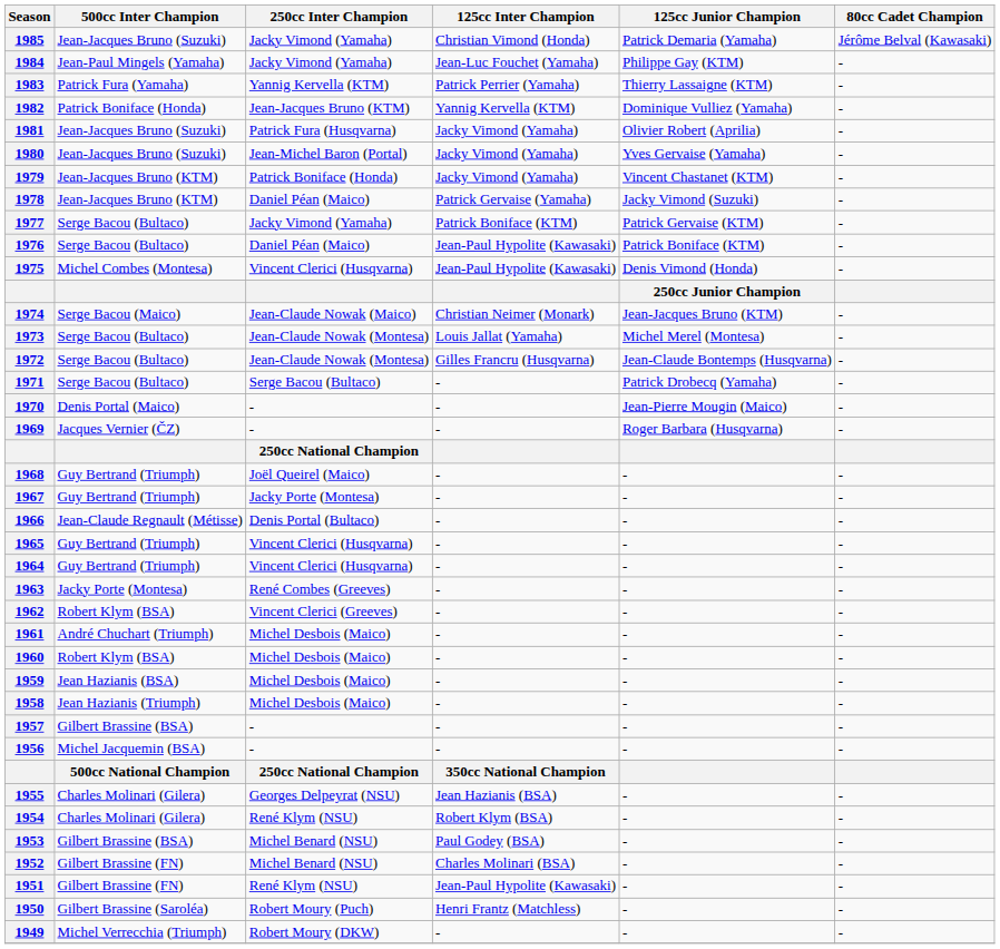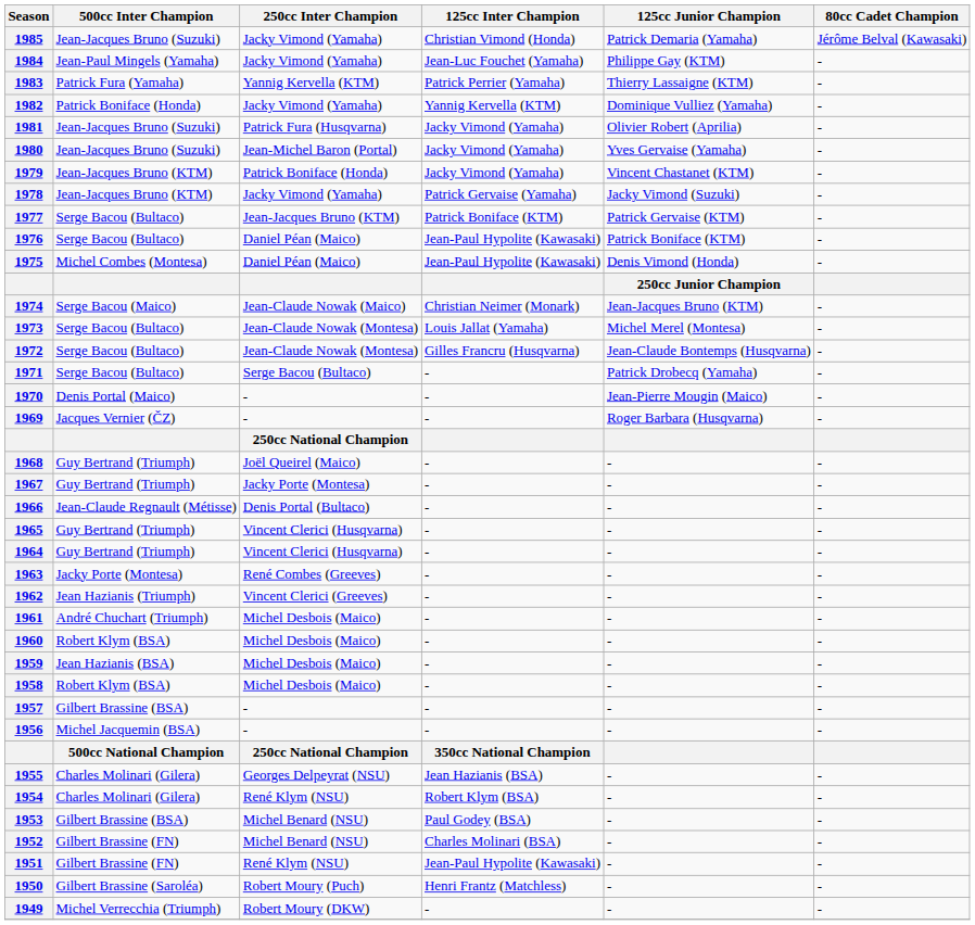 <table class="wikitable">
 <tr>
 <th>Season</th>
 <th>500cc Inter Champion</th>
 <th>250cc Inter Champion</th>
 <th>125cc Inter Champion</th>
 <th>125cc Junior Champion</th>
 <th>80cc Cadet Champion</th>
 </tr>
 <tr>
 <th><a href='#'>1985</a></th>
 <td> <a href='#'>Jean-Jacques Bruno</a> (<a href='#'>Suzuki</a>)</td>
 <td> <a href='#'>Jacky Vimond</a> (<a href='#'>Yamaha</a>)</td>
 <td> <a href='#'>Christian Vimond</a> (<a href='#'>Honda</a>)</td>
 <td> <a href='#'>Patrick Demaria</a> (<a href='#'>Yamaha</a>)</td>
 <td> <a href='#'>Jérôme Belval</a> (<a href='#'>Kawasaki</a>)</td>
 </tr>
 <tr>
 <th><a href='#'>1984</a></th>
 <td> <a href='#'>Jean-Paul Mingels</a> (<a href='#'>Yamaha</a>)</td>
 <td> <a href='#'>Jacky Vimond</a> (<a href='#'>Yamaha</a>)</td>
 <td> <a href='#'>Jean-Luc Fouchet</a> (<a href='#'>Yamaha</a>)</td>
 <td> <a href='#'>Philippe Gay</a> (<a href='#'>KTM</a>)</td>
 <td>-</td>
 </tr>
 <tr>
 <th><a href='#'>1983</a></th>
 <td> <a href='#'>Patrick Fura</a> (<a href='#'>Yamaha</a>)</td>
 <td> <a href='#'>Yannig Kervella</a> (<a href='#'>KTM</a>)</td>
 <td> <a href='#'>Patrick Perrier</a> (<a href='#'>Yamaha</a>)</td>
 <td> <a href='#'>Thierry Lassaigne</a> (<a href='#'>KTM</a>)</td>
 <td>-</td>
 </tr>
 <tr>
 <th><a href='#'>1982</a></th>
 <td> <a href='#'>Patrick Boniface</a> (<a href='#'>Honda</a>)</td>
-<td> <a href='#'>Jean-Jacques Bruno</a> (<a href='#'>KTM</a>)</td>
+<td> <a href='#'>Jacky Vimond</a> (<a href='#'>Yamaha</a>)</td>
 <td> <a href='#'>Yannig Kervella</a> (<a href='#'>KTM</a>)</td>
 <td> <a href='#'>Dominique Vulliez</a> (<a href='#'>Yamaha</a>)</td>
 <td>-</td>
 </tr>
 <tr>
 <th><a href='#'>1981</a></th>
 <td> <a href='#'>Jean-Jacques Bruno</a> (<a href='#'>Suzuki</a>)</td>
 <td> <a href='#'>Patrick Fura</a> (<a href='#'>Husqvarna</a>)</td>
 <td> <a href='#'>Jacky Vimond</a> (<a href='#'>Yamaha</a>)</td>
 <td> <a href='#'>Olivier Robert</a> (<a href='#'>Aprilia</a>)</td>
 <td>-</td>
 </tr>
 <tr>
 <th><a href='#'>1980</a></th>
 <td> <a href='#'>Jean-Jacques Bruno</a> (<a href='#'>Suzuki</a>)</td>
 <td> <a href='#'>Jean-Michel Baron</a> (<a href='#'>Portal</a>)</td>
 <td> <a href='#'>Jacky Vimond</a> (<a href='#'>Yamaha</a>)</td>
 <td> <a href='#'>Yves Gervaise</a> (<a href='#'>Yamaha</a>)</td>
 <td>-</td>
 </tr>
 <tr>
 <th><a href='#'>1979</a></th>
 <td> <a href='#'>Jean-Jacques Bruno</a> (<a href='#'>KTM</a>)</td>
 <td> <a href='#'>Patrick Boniface</a> (<a href='#'>Honda</a>)</td>
 <td> <a href='#'>Jacky Vimond</a> (<a href='#'>Yamaha</a>)</td>
 <td> <a href='#'>Vincent Chastanet</a> (<a href='#'>KTM</a>)</td>
 <td>-</td>
 </tr>
 <tr>
 <th><a href='#'>1978</a></th>
 <td> <a href='#'>Jean-Jacques Bruno</a> (<a href='#'>KTM</a>)</td>
-<td> <a href='#'>Daniel Péan</a> (<a href='#'>Maico</a>)</td>
+<td> <a href='#'>Jacky Vimond</a> (<a href='#'>Yamaha</a>)</td>
 <td> <a href='#'>Patrick Gervaise</a> (<a href='#'>Yamaha</a>)</td>
 <td> <a href='#'>Jacky Vimond</a> (<a href='#'>Suzuki</a>)</td>
 <td>-</td>
 </tr>
 <tr>
 <th><a href='#'>1977</a></th>
 <td> <a href='#'>Serge Bacou</a> (<a href='#'>Bultaco</a>)</td>
-<td> <a href='#'>Jacky Vimond</a> (<a href='#'>Yamaha</a>)</td>
+<td> <a href='#'>Jean-Jacques Bruno</a> (<a href='#'>KTM</a>)</td>
 <td> <a href='#'>Patrick Boniface</a> (<a href='#'>KTM</a>)</td>
 <td> <a href='#'>Patrick Gervaise</a> (<a href='#'>KTM</a>)</td>
 <td>-</td>
 </tr>
 <tr>
 <th><a href='#'>1976</a></th>
 <td> <a href='#'>Serge Bacou</a> (<a href='#'>Bultaco</a>)</td>
 <td> <a href='#'>Daniel Péan</a> (<a href='#'>Maico</a>)</td>
 <td> <a href='#'>Jean-Paul Hypolite</a> (<a href='#'>Kawasaki</a>)</td>
 <td> <a href='#'>Patrick Boniface</a> (<a href='#'>KTM</a>)</td>
 <td>-</td>
 </tr>
 <tr>
 <th><a href='#'>1975</a></th>
 <td> <a href='#'>Michel Combes</a> (<a href='#'>Montesa</a>)</td>
-<td> <a href='#'>Vincent Clerici</a> (<a href='#'>Husqvarna</a>)</td>
+<td> <a href='#'>Daniel Péan</a> (<a href='#'>Maico</a>)</td>
 <td> <a href='#'>Jean-Paul Hypolite</a> (<a href='#'>Kawasaki</a>)</td>
 <td> <a href='#'>Denis Vimond</a> (<a href='#'>Honda</a>)</td>
 <td>-</td>
 </tr>
 <tr>
 <th></th>
 <th></th>
 <th></th>
 <th></th>
 <th>250cc Junior Champion</th>
 <th></th>
 </tr>
 <tr>
 <th><a href='#'>1974</a></th>
 <td> <a href='#'>Serge Bacou</a> (<a href='#'>Maico</a>)</td>
 <td> <a href='#'>Jean-Claude Nowak</a> (<a href='#'>Maico</a>)</td>
 <td> <a href='#'>Christian Neimer</a> (<a href='#'>Monark</a>)</td>
 <td> <a href='#'>Jean-Jacques Bruno</a> (<a href='#'>KTM</a>)</td>
 <td>-</td>
 </tr>
 <tr>
 <th><a href='#'>1973</a></th>
 <td> <a href='#'>Serge Bacou</a> (<a href='#'>Bultaco</a>)</td>
 <td> <a href='#'>Jean-Claude Nowak</a> (<a href='#'>Montesa</a>)</td>
 <td> <a href='#'>Louis Jallat</a> (<a href='#'>Yamaha</a>)</td>
 <td> <a href='#'>Michel Merel</a> (<a href='#'>Montesa</a>)</td>
 <td>-</td>
 </tr>
 <tr>
 <th><a href='#'>1972</a></th>
 <td> <a href='#'>Serge Bacou</a> (<a href='#'>Bultaco</a>)</td>
 <td> <a href='#'>Jean-Claude Nowak</a> (<a href='#'>Montesa</a>)</td>
 <td> <a href='#'>Gilles Francru</a> (<a href='#'>Husqvarna</a>)</td>
 <td> <a href='#'>Jean-Claude Bontemps</a> (<a href='#'>Husqvarna</a>)</td>
 <td>-</td>
 </tr>
 <tr>
 <th><a href='#'>1971</a></th>
 <td> <a href='#'>Serge Bacou</a> (<a href='#'>Bultaco</a>)</td>
 <td> <a href='#'>Serge Bacou</a> (<a href='#'>Bultaco</a>)</td>
 <td>-</td>
 <td> <a href='#'>Patrick Drobecq</a> (<a href='#'>Yamaha</a>)</td>
 <td>-</td>
 </tr>
 <tr>
 <th><a href='#'>1970</a></th>
 <td> <a href='#'>Denis Portal</a> (<a href='#'>Maico</a>)</td>
 <td>-</td>
 <td>-</td>
 <td> <a href='#'>Jean-Pierre Mougin</a> (<a href='#'>Maico</a>)</td>
 <td>-</td>
 </tr>
 <tr>
 <th><a href='#'>1969</a></th>
 <td> <a href='#'>Jacques Vernier</a> (<a href='#'>ČZ</a>)</td>
 <td>-</td>
 <td>-</td>
 <td> <a href='#'>Roger Barbara</a> (<a href='#'>Husqvarna</a>)</td>
 <td>-</td>
 </tr>
 <tr>
 <th></th>
 <th></th>
 <th>250cc National Champion</th>
 <th></th>
 <th></th>
 <th></th>
 </tr>
 <tr>
 <th><a href='#'>1968</a></th>
 <td> <a href='#'>Guy Bertrand</a> (<a href='#'>Triumph</a>)</td>
 <td> <a href='#'>Joël Queirel</a> (<a href='#'>Maico</a>)</td>
 <td>-</td>
 <td>-</td>
 <td>-</td>
 </tr>
 <tr>
 <th><a href='#'>1967</a></th>
 <td> <a href='#'>Guy Bertrand</a> (<a href='#'>Triumph</a>)</td>
 <td> <a href='#'>Jacky Porte</a> (<a href='#'>Montesa</a>)</td>
 <td>-</td>
 <td>-</td>
 <td>-</td>
 </tr>
 <tr>
 <th><a href='#'>1966</a></th>
 <td> <a href='#'>Jean-Claude Regnault</a> (<a href='#'>Métisse</a>)</td>
 <td> <a href='#'>Denis Portal</a> (<a href='#'>Bultaco</a>)</td>
 <td>-</td>
 <td>-</td>
 <td>-</td>
 </tr>
 <tr>
 <th><a href='#'>1965</a></th>
 <td> <a href='#'>Guy Bertrand</a> (<a href='#'>Triumph</a>)</td>
 <td> <a href='#'>Vincent Clerici</a> (<a href='#'>Husqvarna</a>)</td>
 <td>-</td>
 <td>-</td>
 <td>-</td>
 </tr>
 <tr>
 <th><a href='#'>1964</a></th>
 <td> <a href='#'>Guy Bertrand</a> (<a href='#'>Triumph</a>)</td>
 <td> <a href='#'>Vincent Clerici</a> (<a href='#'>Husqvarna</a>)</td>
 <td>-</td>
 <td>-</td>
 <td>-</td>
 </tr>
 <tr>
 <th><a href='#'>1963</a></th>
 <td> <a href='#'>Jacky Porte</a> (<a href='#'>Montesa</a>)</td>
 <td> <a href='#'>René Combes</a> (<a href='#'>Greeves</a>)</td>
 <td>-</td>
 <td>-</td>
 <td>-</td>
 </tr>
 <tr>
 <th><a href='#'>1962</a></th>
-<td> <a href='#'>Robert Klym</a> (<a href='#'>BSA</a>)</td>
+<td> <a href='#'>Jean Hazianis</a> (<a href='#'>Triumph</a>)</td>
 <td> <a href='#'>Vincent Clerici</a> (<a href='#'>Greeves</a>)</td>
 <td>-</td>
 <td>-</td>
 <td>-</td>
 </tr>
 <tr>
 <th><a href='#'>1961</a></th>
 <td> <a href='#'>André Chuchart</a> (<a href='#'>Triumph</a>)</td>
 <td> <a href='#'>Michel Desbois</a> (<a href='#'>Maico</a>)</td>
 <td>-</td>
 <td>-</td>
 <td>-</td>
 </tr>
 <tr>
 <th><a href='#'>1960</a></th>
 <td> <a href='#'>Robert Klym</a> (<a href='#'>BSA</a>)</td>
 <td> <a href='#'>Michel Desbois</a> (<a href='#'>Maico</a>)</td>
 <td>-</td>
 <td>-</td>
 <td>-</td>
 </tr>
 <tr>
 <th><a href='#'>1959</a></th>
 <td> <a href='#'>Jean Hazianis</a> (<a href='#'>BSA</a>)</td>
 <td> <a href='#'>Michel Desbois</a> (<a href='#'>Maico</a>)</td>
 <td>-</td>
 <td>-</td>
 <td>-</td>
 </tr>
 <tr>
 <th><a href='#'>1958</a></th>
-<td> <a href='#'>Jean Hazianis</a> (<a href='#'>Triumph</a>)</td>
+<td> <a href='#'>Robert Klym</a> (<a href='#'>BSA</a>)</td>
 <td> <a href='#'>Michel Desbois</a> (<a href='#'>Maico</a>)</td>
 <td>-</td>
 <td>-</td>
 <td>-</td>
 </tr>
 <tr>
 <th><a href='#'>1957</a></th>
 <td> <a href='#'>Gilbert Brassine</a> (<a href='#'>BSA</a>)</td>
 <td>-</td>
 <td>-</td>
 <td>-</td>
 <td>-</td>
 </tr>
 <tr>
 <th><a href='#'>1956</a></th>
 <td> <a href='#'>Michel Jacquemin</a> (<a href='#'>BSA</a>)</td>
 <td>-</td>
 <td>-</td>
 <td>-</td>
 <td>-</td>
 </tr>
 <tr>
 <th></th>
 <th>500cc National Champion</th>
 <th>250cc National Champion</th>
 <th>350cc National Champion</th>
 <th></th>
 <th></th>
 </tr>
 <tr>
 <th><a href='#'>1955</a></th>
 <td> <a href='#'>Charles Molinari</a> (<a href='#'>Gilera</a>)</td>
 <td> <a href='#'>Georges Delpeyrat</a> (<a href='#'>NSU</a>)</td>
 <td> <a href='#'>Jean Hazianis</a> (<a href='#'>BSA</a>)</td>
 <td>-</td>
 <td>-</td>
 </tr>
 <tr>
 <th><a href='#'>1954</a></th>
 <td> <a href='#'>Charles Molinari</a> (<a href='#'>Gilera</a>)</td>
 <td> <a href='#'>René Klym</a> (<a href='#'>NSU</a>)</td>
 <td> <a href='#'>Robert Klym</a> (<a href='#'>BSA</a>)</td>
 <td>-</td>
 <td>-</td>
 </tr>
 <tr>
 <th><a href='#'>1953</a></th>
 <td> <a href='#'>Gilbert Brassine</a> (<a href='#'>BSA</a>)</td>
 <td> <a href='#'>Michel Benard</a> (<a href='#'>NSU</a>)</td>
 <td> <a href='#'>Paul Godey</a> (<a href='#'>BSA</a>)</td>
 <td>-</td>
 <td>-</td>
 </tr>
 <tr>
 <th><a href='#'>1952</a></th>
 <td> <a href='#'>Gilbert Brassine</a> (<a href='#'>FN</a>)</td>
 <td> <a href='#'>Michel Benard</a> (<a href='#'>NSU</a>)</td>
 <td> <a href='#'>Charles Molinari</a> (<a href='#'>BSA</a>)</td>
 <td>-</td>
 <td>-</td>
 </tr>
 <tr>
 <th><a href='#'>1951</a></th>
 <td> <a href='#'>Gilbert Brassine</a> (<a href='#'>FN</a>)</td>
 <td> <a href='#'>René Klym</a> (<a href='#'>NSU</a>)</td>
 <td> <a href='#'>Jean-Paul Hypolite</a> (<a href='#'>Kawasaki</a>)</td>
 <td>-</td>
 <td>-</td>
 </tr>
 <tr>
 <th><a href='#'>1950</a></th>
 <td> <a href='#'>Gilbert Brassine</a> (<a href='#'>Saroléa</a>)</td>
 <td> <a href='#'>Robert Moury</a> (<a href='#'>Puch</a>)</td>
 <td> <a href='#'>Henri Frantz</a> (<a href='#'>Matchless</a>)</td>
 <td>-</td>
 <td>-</td>
 </tr>
 <tr>
 <th><a href='#'>1949</a></th>
 <td> <a href='#'>Michel Verrecchia</a> (<a href='#'>Triumph</a>)</td>
 <td> <a href='#'>Robert Moury</a> (<a href='#'>DKW</a>)</td>
 <td>-</td>
 <td>-</td>
 <td>-</td>
 </tr>
 <tr>
 </tr>
 </table>
